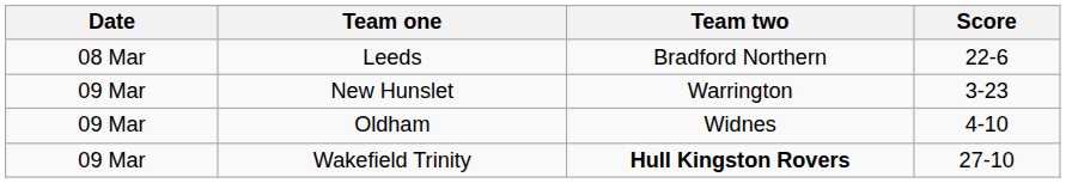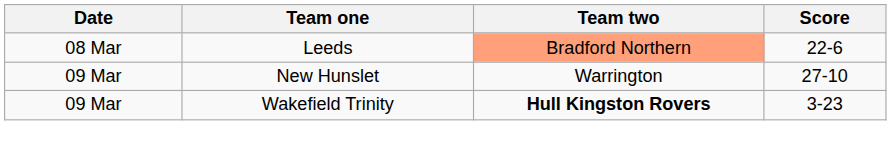 <table class="wikitable" style="text-align: center">
 <tr>
 <th width=150>Date</th>
 <th width=250>Team one</th>
 <th width=250>Team two</th>
 <th width=100>Score</th>
 </tr>
 <tr>
 <td>08 Mar</td>
 <td>Leeds</td>
-<td>Bradford Northern</td>
+<td style="background: lightsalmon;">Bradford Northern</td>
 <td>22-6</td>
 </tr>
 <tr>
 <td>09 Mar</td>
 <td>New Hunslet</td>
 <td>Warrington</td>
-<td>3-23</td>
-</tr>
-<tr>
-<td>09 Mar</td>
-<td>Oldham</td>
-<td>Widnes</td>
-<td>4-10</td>
+<td>27-10</td>
 </tr>
 <tr>
 <td>09 Mar</td>
 <td>Wakefield Trinity</td>
 <td><strong>Hull Kingston Rovers</strong></td>
-<td>27-10</td>
+<td>3-23</td>
 </tr>
 </table>
